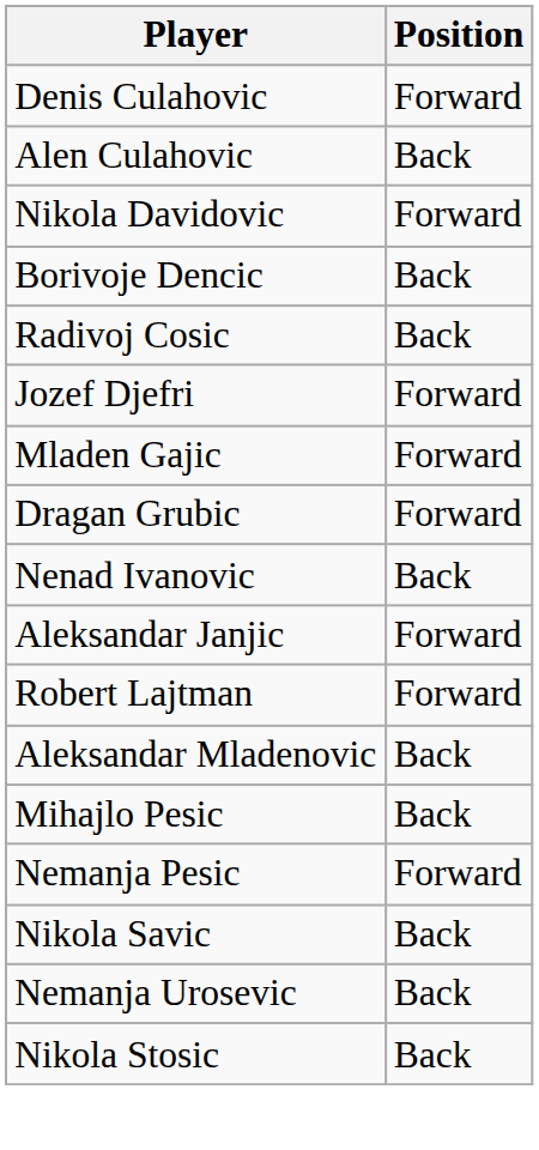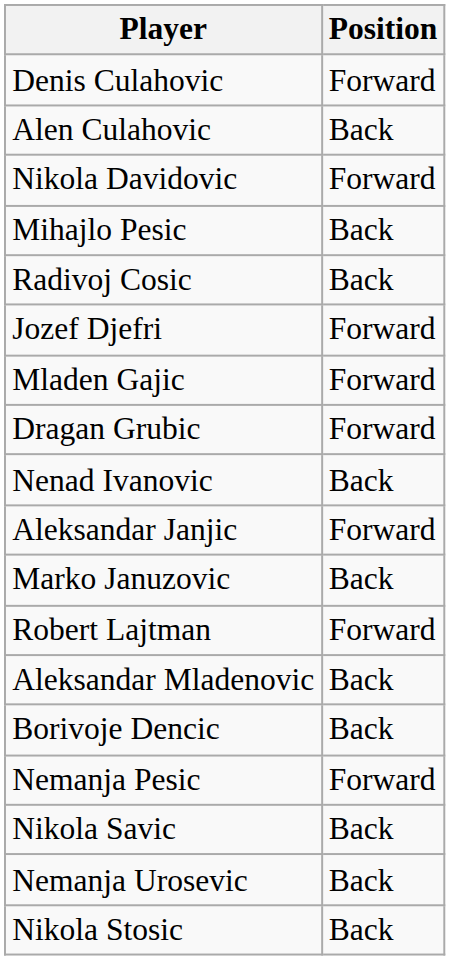 <table class="wikitable sortable">
 <tr>
 <th>Player</th>
 <th>Position</th>
 </tr>
 <tr>
 <td>Denis Culahovic</td>
 <td>Forward</td>
 </tr>
 <tr>
 <td>Alen Culahovic</td>
 <td>Back</td>
 </tr>
 <tr>
 <td>Nikola Davidovic</td>
 <td>Forward</td>
 </tr>
 <tr>
-<td>Borivoje Dencic</td>
+<td>Mihajlo Pesic</td>
 <td>Back</td>
 </tr>
 <tr>
 <td>Radivoj Cosic</td>
 <td>Back</td>
 </tr>
 <tr>
 <td>Jozef Djefri</td>
 <td>Forward</td>
 </tr>
 <tr>
 <td>Mladen Gajic</td>
 <td>Forward</td>
 </tr>
 <tr>
 <td>Dragan Grubic</td>
 <td>Forward</td>
 </tr>
 <tr>
 <td>Nenad Ivanovic</td>
 <td>Back</td>
 </tr>
 <tr>
 <td>Aleksandar Janjic</td>
 <td>Forward</td>
 </tr>
 <tr>
+<td>Marko Januzovic</td>
+<td>Back</td>
+</tr>
+<tr>
 <td>Robert Lajtman</td>
 <td>Forward</td>
 </tr>
 <tr>
 <td>Aleksandar Mladenovic</td>
 <td>Back</td>
 </tr>
 <tr>
-<td>Mihajlo Pesic</td>
+<td>Borivoje Dencic</td>
 <td>Back</td>
 </tr>
 <tr>
 <td>Nemanja Pesic</td>
 <td>Forward</td>
 </tr>
 <tr>
 <td>Nikola Savic</td>
 <td>Back</td>
 </tr>
 <tr>
 <td>Nemanja Urosevic</td>
 <td>Back</td>
 </tr>
 <tr>
 <td>Nikola Stosic</td>
 <td>Back</td>
 </tr>
 </table>
